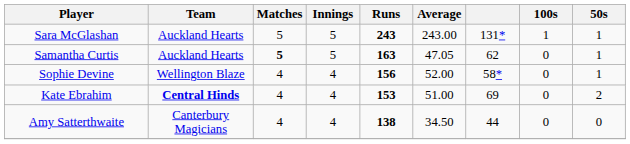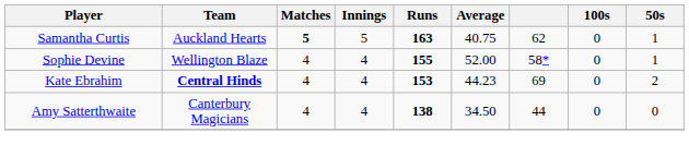 <table class="wikitable" style="text-align:center;">
 <tr>
 <th width=175>Player</th>
 <th width=125>Team</th>
 <th width=60>Matches</th>
 <th width=60>Innings</th>
 <th width=60>Runs</th>
 <th width=60>Average</th>
 <th width=60></th>
 <th width=60>100s</th>
 <th width=60>50s</th>
 </tr>
 <tr>
-<td><a href='#'>Sara McGlashan</a></td>
-<td><a href='#'>Auckland Hearts</a></td>
-<td>5</td>
-<td>5</td>
-<td><strong>243</strong></td>
-<td>243.00</td>
-<td>131<a href='#'>*</a></td>
-<td>1</td>
-<td>1</td>
-</tr>
-<tr>
 <td><a href='#'>Samantha Curtis</a></td>
 <td><a href='#'>Auckland Hearts</a></td>
 <td><strong>5</strong></td>
 <td>5</td>
 <td><strong>163</strong></td>
-<td>47.05</td>
+<td>40.75</td>
 <td>62</td>
 <td>0</td>
 <td>1</td>
 </tr>
 <tr>
 <td><a href='#'>Sophie Devine</a></td>
 <td><a href='#'>Wellington Blaze</a></td>
 <td>4</td>
 <td>4</td>
-<td><strong>156</strong></td>
+<td><strong>155</strong></td>
 <td>52.00</td>
 <td>58<a href='#'>*</a></td>
 <td>0</td>
 <td>1</td>
 </tr>
 <tr>
 <td><a href='#'>Kate Ebrahim</a></td>
 <td><strong><a href='#'>Central Hinds</a></strong></td>
 <td>4</td>
 <td>4</td>
 <td><strong>153</strong></td>
-<td>51.00</td>
+<td>44.23</td>
 <td>69</td>
 <td>0</td>
 <td>2</td>
 </tr>
 <tr>
 <td><a href='#'>Amy Satterthwaite</a></td>
 <td><a href='#'>Canterbury Magicians</a></td>
 <td>4</td>
 <td>4</td>
 <td><strong>138</strong></td>
 <td>34.50</td>
 <td>44</td>
 <td>0</td>
 <td>0</td>
 </tr>
 <tr>
 </tr>
 </table>
